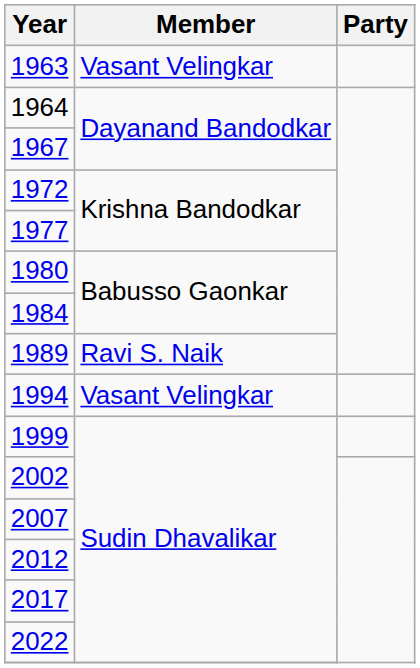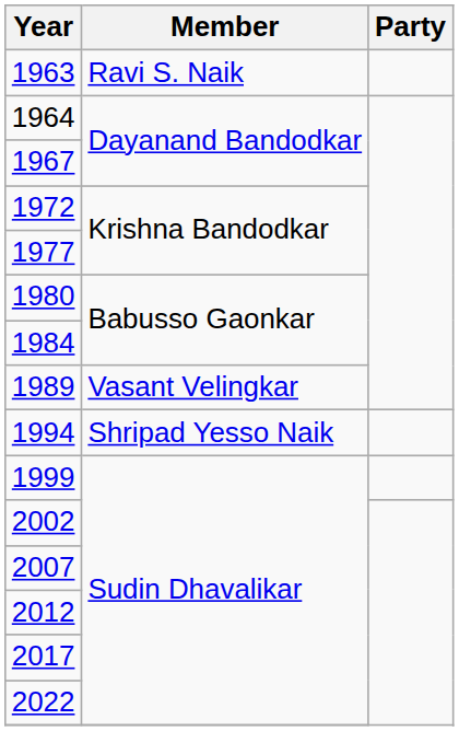 <table class="wikitable sortable">
 <tr>
 <th>Year</th>
 <th>Member</th>
 <th colspan="2">Party</th>
 </tr>
 <tr>
 <td><a href='#'>1963</a></td>
-<td><a href='#'>Vasant Velingkar</a></td>
+<td><a href='#'>Ravi S. Naik</a></td>
 <td></td>
 </tr>
 <tr>
 <td>1964</td>
 <td rowspan=2><a href='#'>Dayanand Bandodkar</a></td>
 </tr>
 <tr>
 <td><a href='#'>1967</a></td>
 </tr>
 <tr>
 <td><a href='#'>1972</a></td>
 <td rowspan=2>Krishna Bandodkar</td>
 </tr>
 <tr>
 <td><a href='#'>1977</a></td>
 </tr>
 <tr>
 <td><a href='#'>1980</a></td>
 <td rowspan=2>Babusso Gaonkar</td>
 </tr>
 <tr>
 <td><a href='#'>1984</a></td>
 </tr>
 <tr>
 <td><a href='#'>1989</a></td>
-<td><a href='#'>Ravi S. Naik</a></td>
+<td><a href='#'>Vasant Velingkar</a></td>
 </tr>
 <tr>
 <td><a href='#'>1994</a></td>
-<td><a href='#'>Vasant Velingkar</a></td>
+<td><a href='#'>Shripad Yesso Naik</a></td>
 <td></td>
 </tr>
 <tr>
 <td><a href='#'>1999</a></td>
 <td rowspan=6><a href='#'>Sudin Dhavalikar</a></td>
 <td></td>
 </tr>
 <tr>
 <td><a href='#'>2002</a></td>
 </tr>
 <tr>
 <td><a href='#'>2007</a></td>
 </tr>
 <tr>
 <td><a href='#'>2012</a></td>
 </tr>
 <tr>
 <td><a href='#'>2017</a></td>
 </tr>
 <tr>
 <td><a href='#'>2022</a></td>
 </tr>
 <tr>
 </tr>
 </table>
